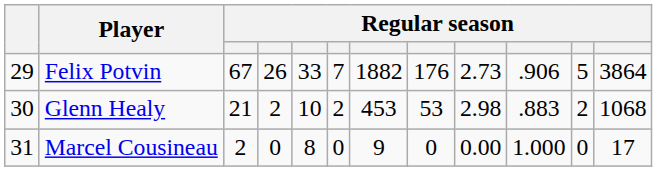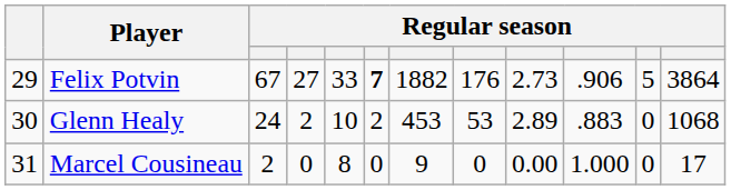 <table class="wikitable plainrowheaders" style="text-align:center;">
 <tr>
 <th scope="col" rowspan="2"></th>
 <th scope="col" rowspan="2">Player</th>
 <th scope=colgroup colspan=10>Regular season</th>
 </tr>
 <tr>
 <th scope="col"></th>
 <th scope="col"></th>
 <th scope="col"></th>
 <th scope="col"></th>
 <th scope="col"></th>
 <th scope="col"></th>
 <th scope="col"></th>
 <th scope="col"></th>
 <th scope="col"></th>
 <th scope="col"></th>
 </tr>
 <tr>
 <td scope="row">29</td>
 <td align="left"><a href='#'>Felix Potvin</a></td>
 <td>67</td>
-<td>26</td>
+<td>27</td>
 <td>33</td>
-<td>7</td>
+<td><strong>7</strong></td>
 <td>1882</td>
 <td>176</td>
 <td>2.73</td>
 <td>.906</td>
 <td>5</td>
 <td>3864</td>
 </tr>
 <tr>
 <td scope="row">30</td>
 <td align="left"><a href='#'>Glenn Healy</a></td>
-<td>21</td>
+<td>24</td>
 <td>2</td>
 <td>10</td>
 <td>2</td>
 <td>453</td>
 <td>53</td>
-<td>2.98</td>
+<td>2.89</td>
 <td>.883</td>
-<td>2</td>
+<td>0</td>
 <td>1068</td>
 </tr>
 <tr>
 <td scope="row">31</td>
 <td align="left"><a href='#'>Marcel Cousineau</a></td>
 <td>2</td>
 <td>0</td>
 <td>8</td>
 <td>0</td>
 <td>9</td>
 <td>0</td>
 <td>0.00</td>
 <td>1.000</td>
 <td>0</td>
 <td>17</td>
 </tr>
 </table>
